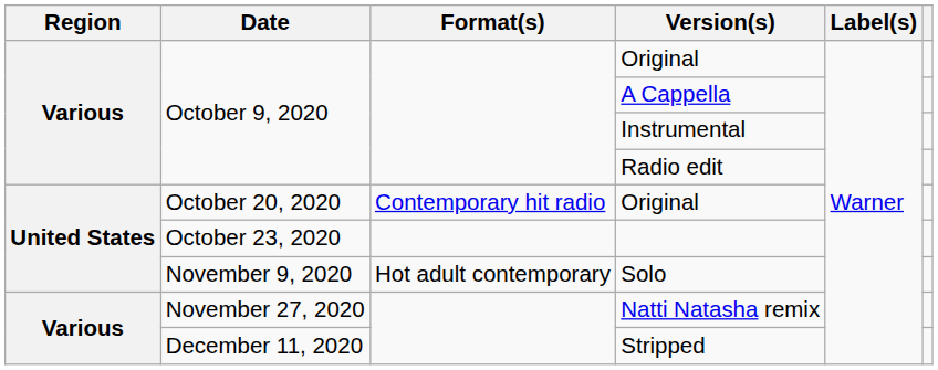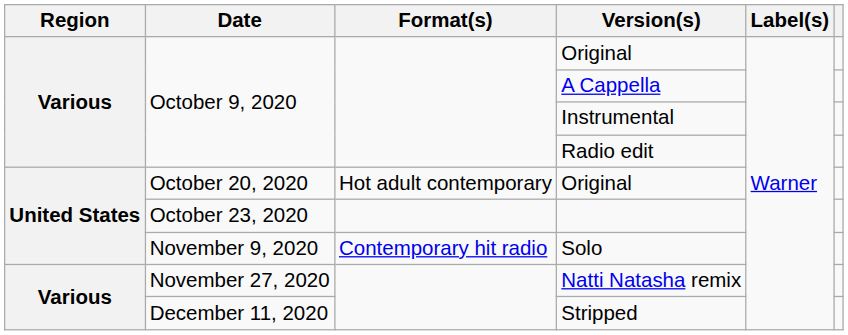 <table class="wikitable plainrowheaders">
 <tr>
 <th scope="col">Region</th>
 <th scope="col">Date</th>
 <th scope="col">Format(s)</th>
 <th scope="col">Version(s)</th>
 <th scope="col">Label(s)</th>
 <th scope="col"></th>
 </tr>
 <tr>
 <th scope="row" rowspan="4">Various</th>
 <td rowspan="4">October 9, 2020</td>
 <td rowspan="4"></td>
 <td>Original</td>
 <td rowspan="9"><a href='#'>Warner</a></td>
 <td style="text-align:center;"></td>
 </tr>
 <tr>
 <td><a href='#'>A Cappella</a></td>
 <td style="text-align:center;"></td>
 </tr>
 <tr>
 <td>Instrumental</td>
 <td style="text-align:center;"></td>
 </tr>
 <tr>
 <td>Radio edit</td>
 <td style="text-align:center;"></td>
 </tr>
 <tr>
 <th scope="row" rowspan="3">United States</th>
 <td>October 20, 2020</td>
-<td><a href='#'>Contemporary hit radio</a></td>
+<td>Hot adult contemporary</td>
 <td>Original</td>
 <td style="text-align:center;"></td>
 </tr>
 <tr>
 <td>October 23, 2020</td>
 <td></td>
 <td></td>
 <td style="text-align:center;"></td>
 </tr>
 <tr>
 <td>November 9, 2020</td>
-<td>Hot adult contemporary</td>
+<td><a href='#'>Contemporary hit radio</a></td>
 <td>Solo</td>
 <td style="text-align:center;"></td>
 </tr>
 <tr>
 <th scope="row" rowspan="2">Various</th>
 <td>November 27, 2020</td>
 <td rowspan="2"></td>
 <td><a href='#'>Natti Natasha</a> remix</td>
 <td style="text-align:center;"></td>
 </tr>
 <tr>
 <td>December 11, 2020</td>
 <td>Stripped</td>
 <td style="text-align:center;"></td>
 </tr>
 </table>
